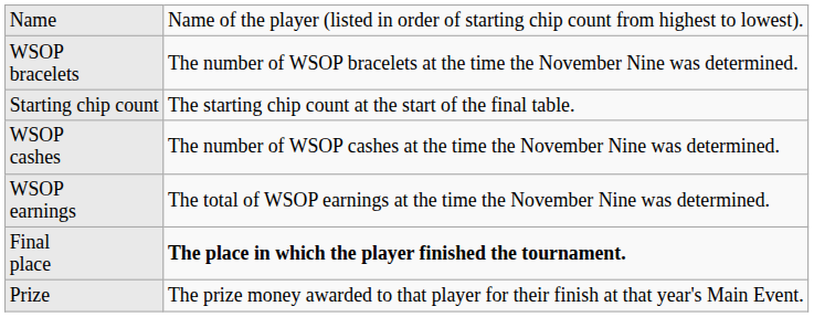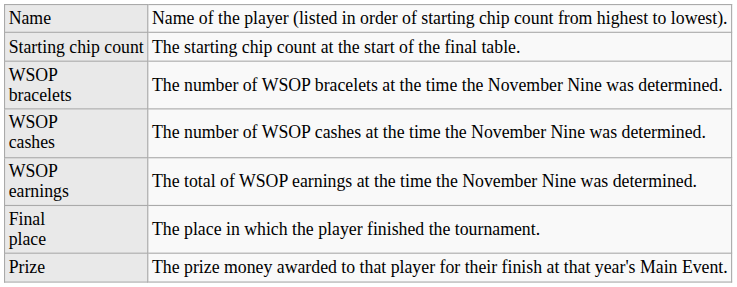 <table class="wikitable">
 <tr>
 <td bgcolor="#E9E9E9">Name</td>
 <td>Name of the player (listed in order of starting chip count from highest to lowest).</td>
 </tr>
 <tr>
+<td bgcolor="#E9E9E9">Starting chip count</td>
+<td>The starting chip count at the start of the final table.</td>
+</tr>
+<tr>
 <td bgcolor="#E9E9E9">WSOP<br>bracelets</td>
 <td>The number of WSOP bracelets at the time the November Nine was determined.</td>
-</tr>
-<tr>
-<td bgcolor="#E9E9E9">Starting chip count</td>
-<td>The starting chip count at the start of the final table.</td>
 </tr>
 <tr>
 <td bgcolor="#E9E9E9">WSOP<br>cashes</td>
 <td>The number of WSOP cashes at the time the November Nine was determined.</td>
 </tr>
 <tr>
 <td bgcolor="#E9E9E9">WSOP<br>earnings</td>
 <td>The total of WSOP earnings at the time the November Nine was determined.</td>
 </tr>
 <tr>
 <td bgcolor="#E9E9E9">Final<br>place</td>
-<td><strong>The place in which the player finished the tournament.</strong></td>
+<td>The place in which the player finished the tournament.</td>
 </tr>
 <tr>
 <td bgcolor="#E9E9E9">Prize</td>
 <td>The prize money awarded to that player for their finish at that year's Main Event.</td>
 </tr>
 </table>
